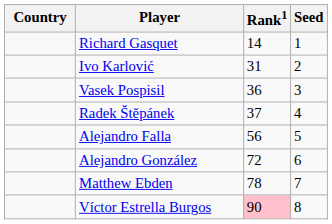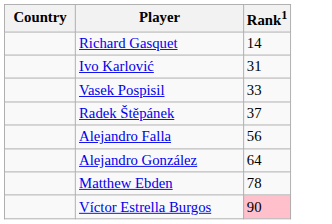 <table class="sortable wikitable">
 <tr>
 <th width="70">Country</th>
 <th width="175">Player</th>
 <th>Rank<sup>1</sup></th>
-<th>Seed</th>
 </tr>
 <tr>
 <td></td>
 <td><a href='#'>Richard Gasquet</a></td>
 <td>14</td>
-<td>1</td>
 </tr>
 <tr>
 <td></td>
 <td><a href='#'>Ivo Karlović</a></td>
 <td>31</td>
-<td>2</td>
 </tr>
 <tr>
 <td></td>
 <td><a href='#'>Vasek Pospisil</a></td>
-<td>36</td>
-<td>3</td>
+<td>33</td>
 </tr>
 <tr>
 <td></td>
 <td><a href='#'>Radek Štěpánek</a></td>
 <td>37</td>
-<td>4</td>
 </tr>
 <tr>
 <td></td>
 <td><a href='#'>Alejandro Falla</a></td>
 <td>56</td>
-<td>5</td>
 </tr>
 <tr>
 <td></td>
 <td><a href='#'>Alejandro González</a></td>
-<td>72</td>
-<td>6</td>
+<td>64</td>
 </tr>
 <tr>
 <td></td>
 <td><a href='#'>Matthew Ebden</a></td>
 <td>78</td>
-<td>7</td>
 </tr>
 <tr>
 <td></td>
 <td><a href='#'>Víctor Estrella Burgos</a></td>
 <td style="background: pink;">90</td>
-<td>8</td>
 </tr>
 </table>
